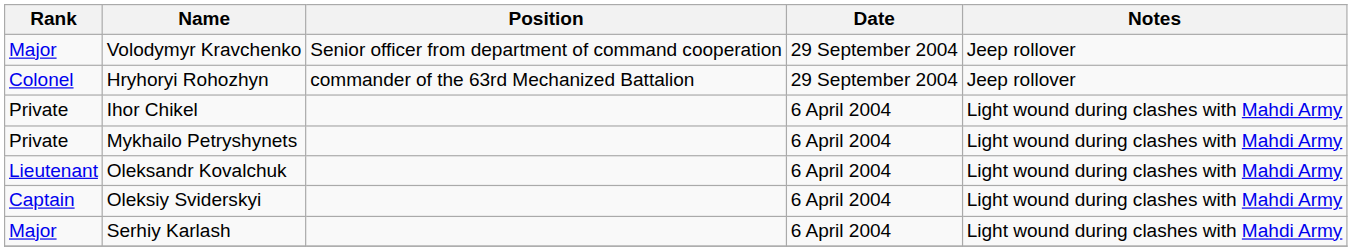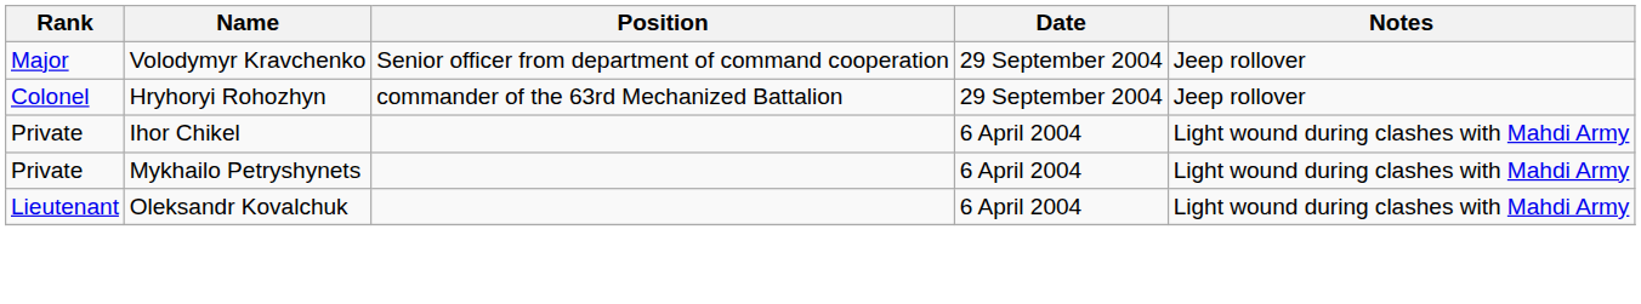 <table class="wikitable">
 <tr>
 <th>Rank</th>
 <th>Name</th>
 <th>Position</th>
 <th>Date</th>
 <th>Notes</th>
 </tr>
 <tr>
 <td><a href='#'>Major</a></td>
 <td>Volodymyr Kravchenko</td>
 <td>Senior officer from department of command cooperation</td>
 <td>29 September 2004</td>
 <td>Jeep rollover</td>
 </tr>
 <tr>
 <td><a href='#'>Colonel</a></td>
 <td>Hryhoryi Rohozhyn</td>
 <td>commander of the 63rd Mechanized Battalion</td>
 <td>29 September 2004</td>
 <td>Jeep rollover</td>
 </tr>
 <tr>
 <td>Private</td>
 <td>Ihor Chikel</td>
 <td></td>
 <td>6 April 2004</td>
 <td>Light wound during clashes with <a href='#'>Mahdi Army</a></td>
 </tr>
 <tr>
 <td>Private</td>
 <td>Mykhailo Petryshynets</td>
 <td></td>
 <td>6 April 2004</td>
 <td>Light wound during clashes with <a href='#'>Mahdi Army</a></td>
 </tr>
 <tr>
 <td><a href='#'>Lieutenant</a></td>
 <td>Oleksandr Kovalchuk</td>
 <td></td>
 <td>6 April 2004</td>
 <td>Light wound during clashes with <a href='#'>Mahdi Army</a></td>
 </tr>
 <tr>
-<td><a href='#'>Captain</a></td>
-<td>Oleksiy Sviderskyi</td>
-<td></td>
-<td>6 April 2004</td>
-<td>Light wound during clashes with <a href='#'>Mahdi Army</a></td>
-</tr>
-<tr>
-<td><a href='#'>Major</a></td>
-<td>Serhiy Karlash</td>
-<td></td>
-<td>6 April 2004</td>
-<td>Light wound during clashes with <a href='#'>Mahdi Army</a></td>
-</tr>
-<tr>
 </tr>
 </table>
